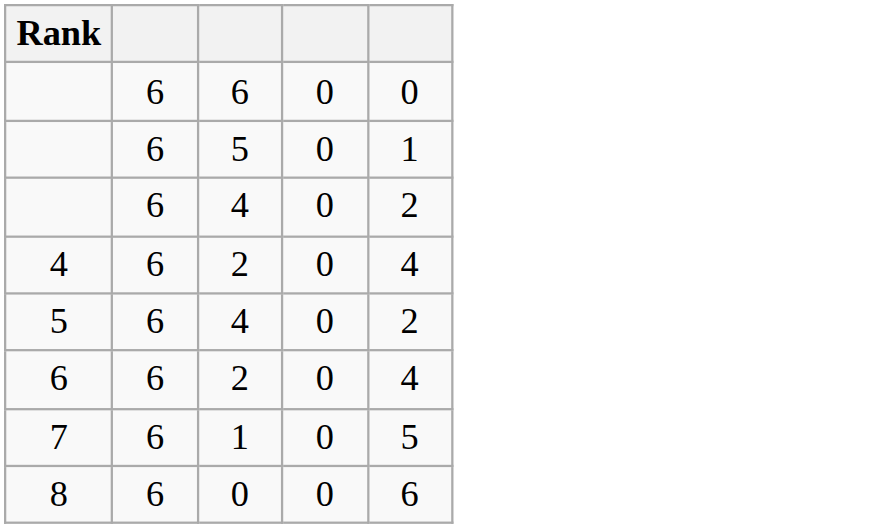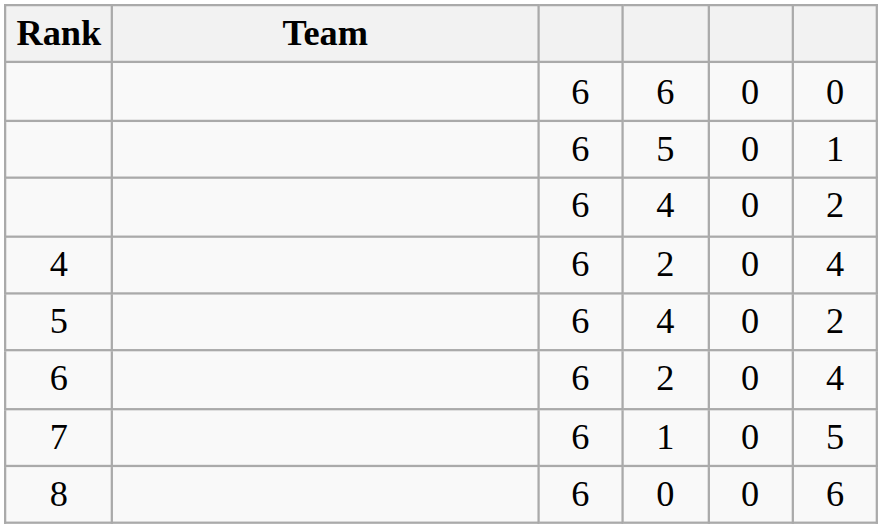 <table class="wikitable" style="text-align: center;">
 <tr>
 <th width=40>Rank</th>
+<th width=180>Team</th>
 <th width=30></th>
 <th width=30></th>
 <th width=30></th>
 <th width=30></th>
 </tr>
 <tr>
 <td></td>
+<td align = left></td>
 <td>6</td>
 <td>6</td>
 <td>0</td>
 <td>0</td>
 </tr>
 <tr>
 <td></td>
+<td align = left></td>
 <td>6</td>
 <td>5</td>
 <td>0</td>
 <td>1</td>
 </tr>
 <tr>
 <td></td>
+<td align = left></td>
 <td>6</td>
 <td>4</td>
 <td>0</td>
 <td>2</td>
 </tr>
 <tr>
 <td>4</td>
+<td align = left></td>
 <td>6</td>
 <td>2</td>
 <td>0</td>
 <td>4</td>
 </tr>
 <tr>
 <td>5</td>
+<td align = left></td>
 <td>6</td>
 <td>4</td>
 <td>0</td>
 <td>2</td>
 </tr>
 <tr>
 <td>6</td>
+<td align = left></td>
 <td>6</td>
 <td>2</td>
 <td>0</td>
 <td>4</td>
 </tr>
 <tr>
 <td>7</td>
+<td align = left></td>
 <td>6</td>
 <td>1</td>
 <td>0</td>
 <td>5</td>
 </tr>
 <tr>
 <td>8</td>
+<td align = left></td>
 <td>6</td>
 <td>0</td>
 <td>0</td>
 <td>6</td>
 </tr>
 </table>
